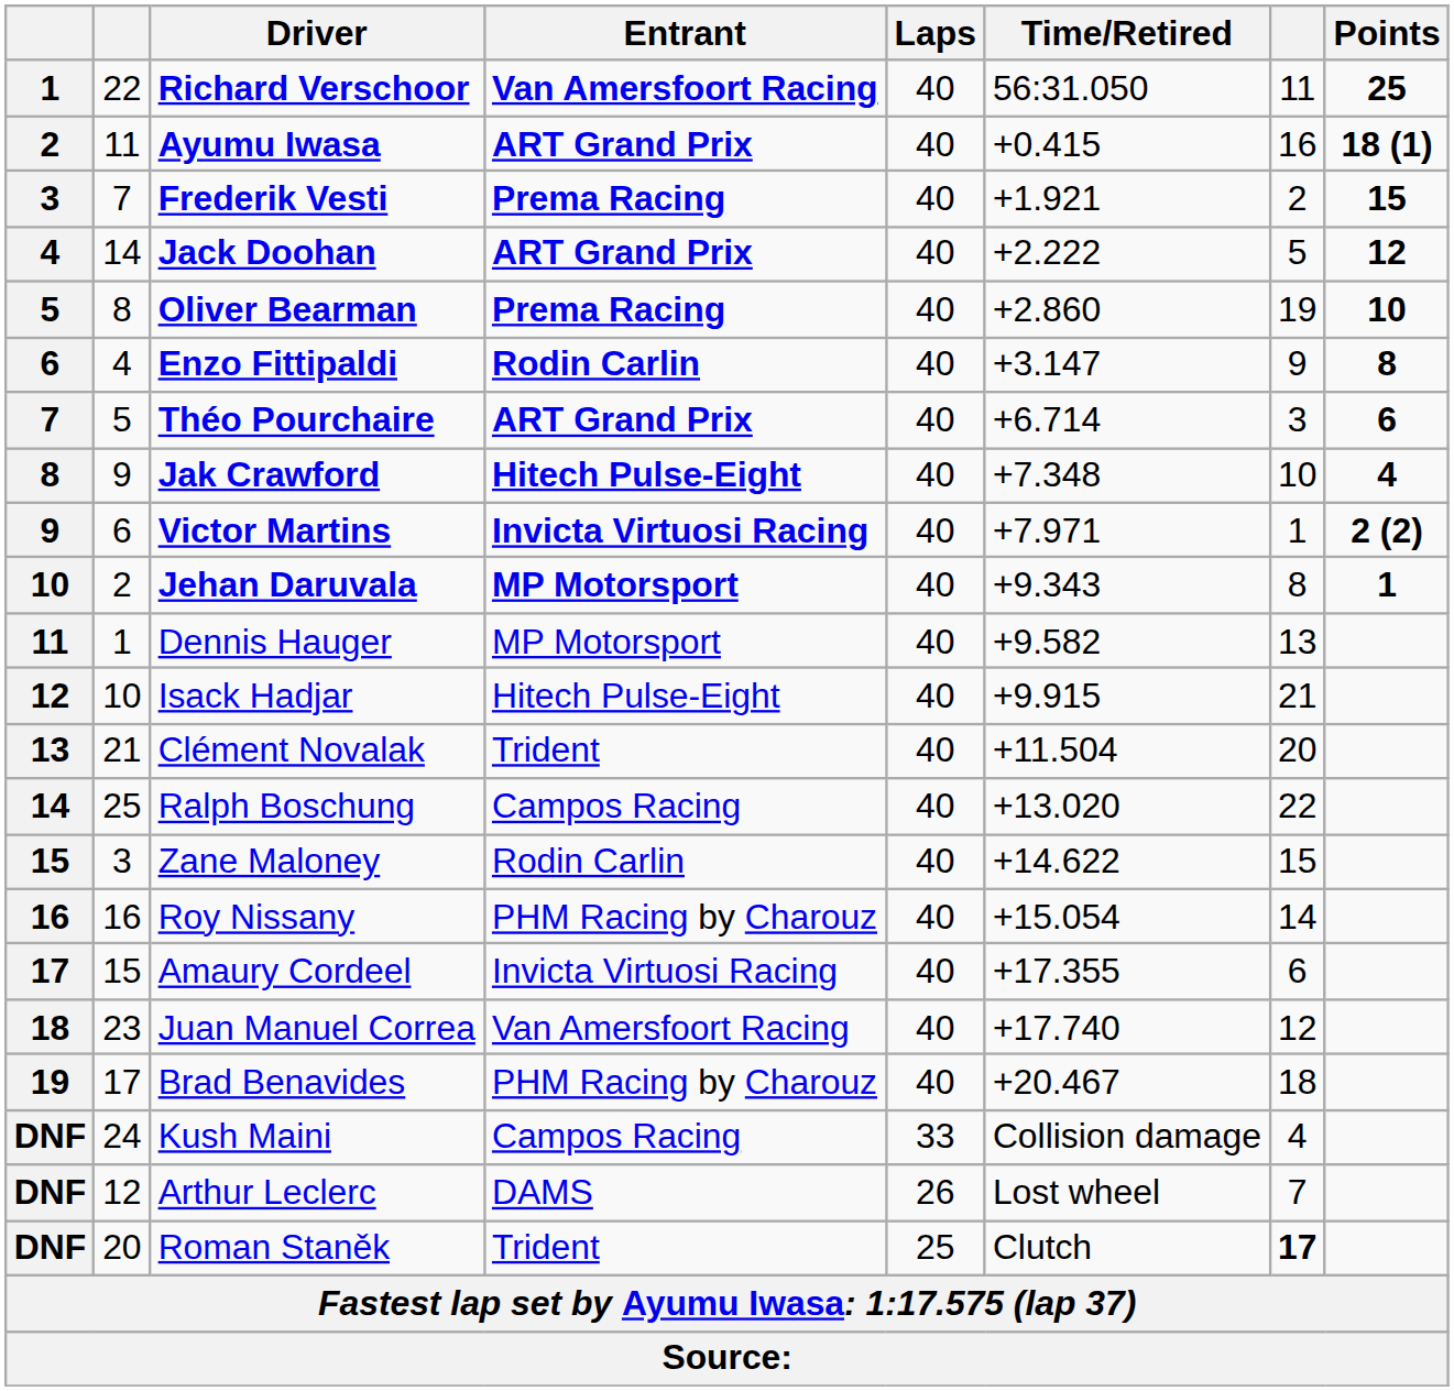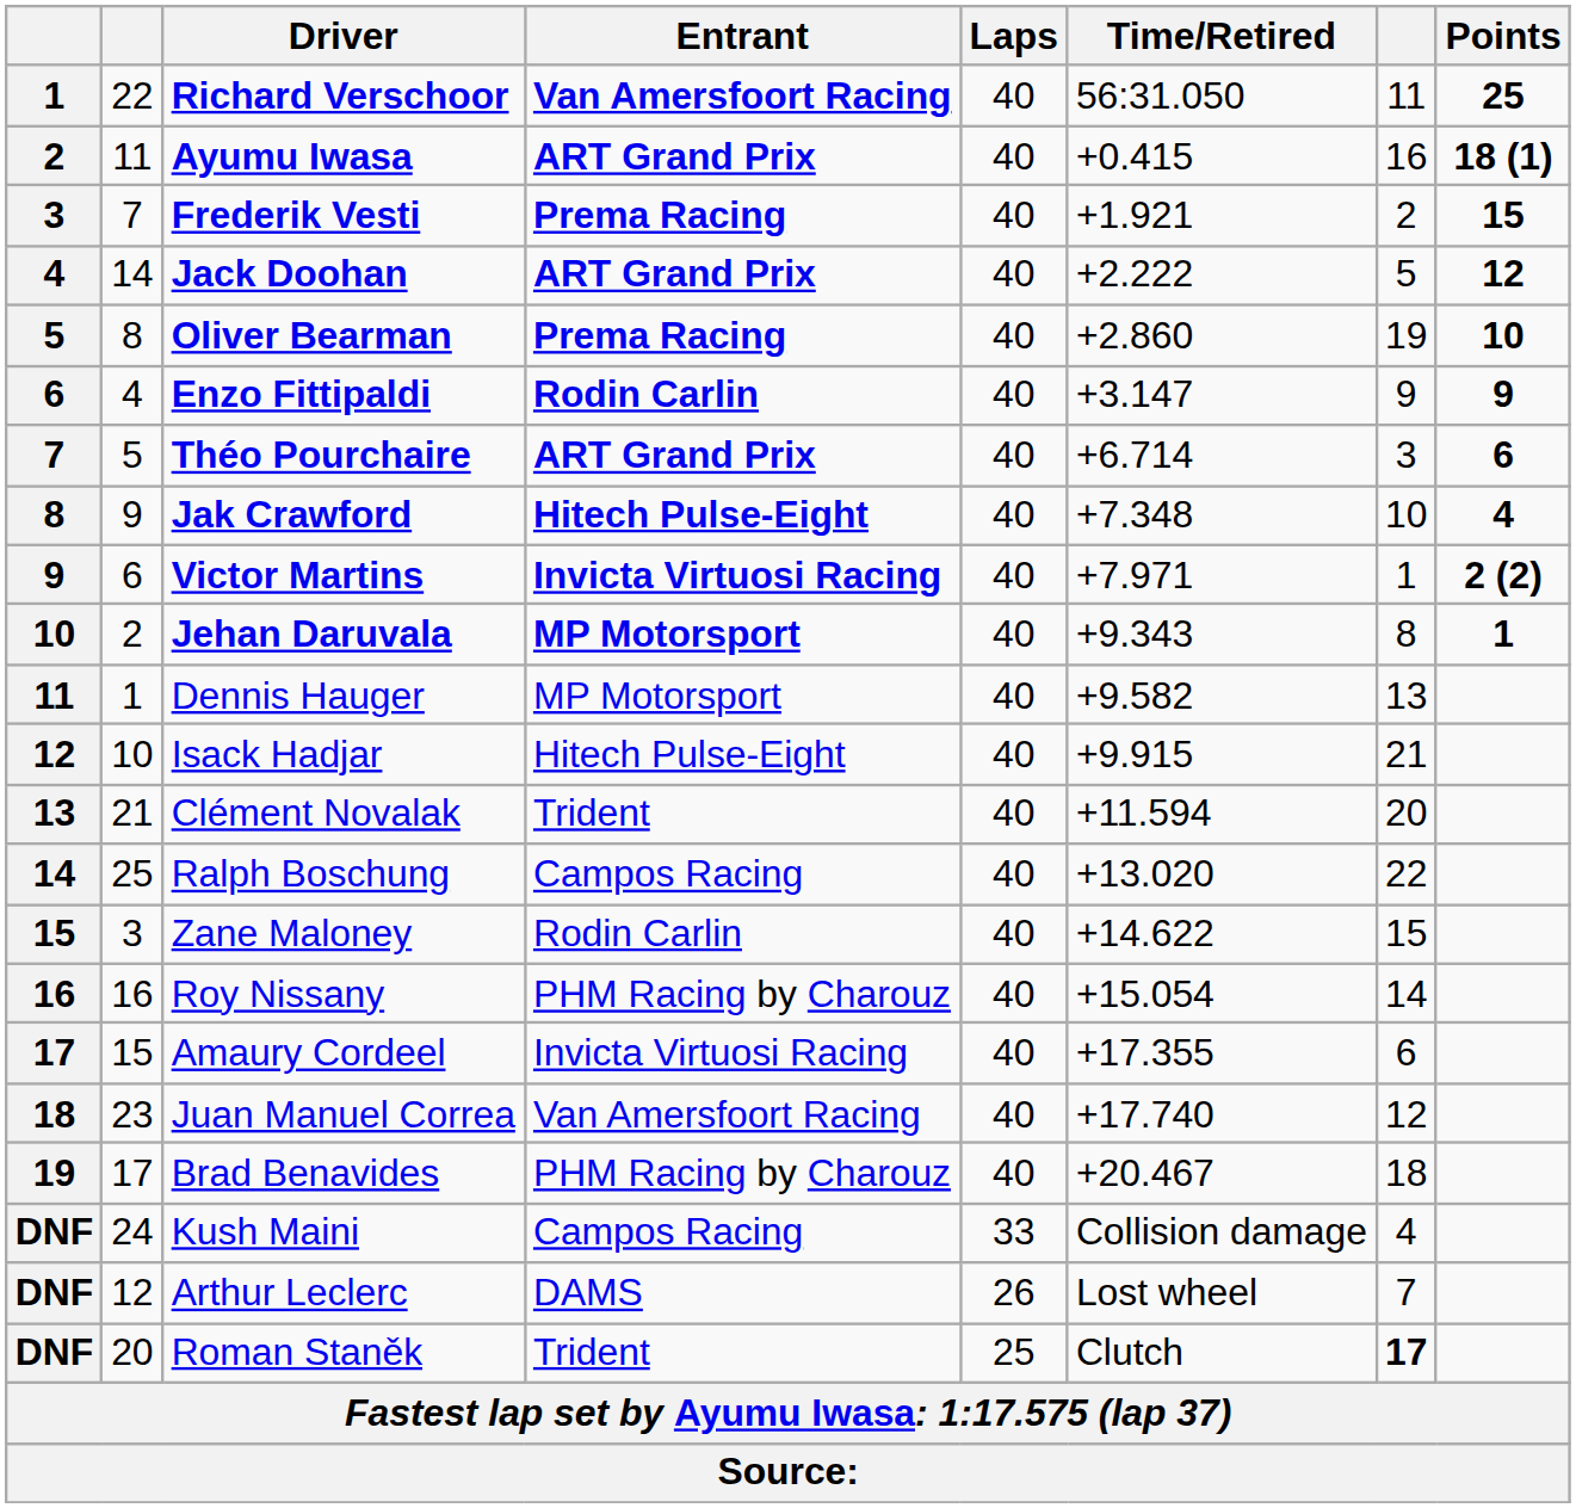 <table class="wikitable" style="font-size:85%">
 <tr>
 <th scope="col"></th>
 <th scope="col"></th>
 <th scope="col">Driver</th>
 <th scope="col">Entrant</th>
 <th scope="col">Laps</th>
 <th scope="col">Time/Retired</th>
 <th scope="col"></th>
 <th scope="col">Points</th>
 </tr>
 <tr>
 <th>1</th>
 <td align="center">22</td>
 <td> <strong><a href='#'>Richard Verschoor</a></strong></td>
 <td><strong><a href='#'>Van Amersfoort Racing</a></strong></td>
 <td align="center">40</td>
 <td>56:31.050</td>
 <td align="center">11</td>
 <td align="center"><strong>25</strong></td>
 </tr>
 <tr>
 <th>2</th>
 <td align="center">11</td>
 <td> <strong><a href='#'>Ayumu Iwasa</a></strong></td>
 <td><strong><a href='#'>ART Grand Prix</a></strong></td>
 <td align="center">40</td>
 <td>+0.415</td>
 <td align="center">16</td>
 <td align="center"><strong>18 (1)</strong></td>
 </tr>
 <tr>
 <th>3</th>
 <td align="center">7</td>
 <td> <strong><a href='#'>Frederik Vesti</a></strong></td>
 <td><strong><a href='#'>Prema Racing</a></strong></td>
 <td align="center">40</td>
 <td>+1.921</td>
 <td align="center">2</td>
 <td align="center"><strong>15</strong></td>
 </tr>
 <tr>
 <th>4</th>
 <td align="center">14</td>
 <td> <strong><a href='#'>Jack Doohan</a></strong></td>
 <td><strong><a href='#'>ART Grand Prix</a></strong></td>
 <td align="center">40</td>
 <td>+2.222</td>
 <td align="center">5</td>
 <td align="center"><strong>12</strong></td>
 </tr>
 <tr>
 <th>5</th>
 <td align="center">8</td>
 <td> <strong><a href='#'>Oliver Bearman</a></strong></td>
 <td><strong><a href='#'>Prema Racing</a></strong></td>
 <td align="center">40</td>
 <td>+2.860</td>
 <td align="center">19</td>
 <td align="center"><strong>10</strong></td>
 </tr>
 <tr>
 <th>6</th>
 <td align="center">4</td>
 <td> <strong><a href='#'>Enzo Fittipaldi</a></strong></td>
 <td><strong><a href='#'>Rodin Carlin</a></strong></td>
 <td align="center">40</td>
 <td>+3.147</td>
 <td align="center">9</td>
-<td align="center"><strong>8</strong></td>
+<td align="center"><strong>9</strong></td>
 </tr>
 <tr>
 <th>7</th>
 <td align="center">5</td>
 <td> <strong><a href='#'>Théo Pourchaire</a></strong></td>
 <td><strong><a href='#'>ART Grand Prix</a></strong></td>
 <td align="center">40</td>
 <td>+6.714</td>
 <td align="center">3</td>
 <td align="center"><strong>6</strong></td>
 </tr>
 <tr>
 <th>8</th>
 <td align="center">9</td>
 <td> <strong><a href='#'>Jak Crawford</a></strong></td>
 <td><strong><a href='#'>Hitech Pulse-Eight</a></strong></td>
 <td align="center">40</td>
 <td>+7.348</td>
 <td align="center">10</td>
 <td align="center"><strong>4</strong></td>
 </tr>
 <tr>
 <th>9</th>
 <td align="center">6</td>
 <td> <strong><a href='#'>Victor Martins</a></strong></td>
 <td><strong><a href='#'>Invicta Virtuosi Racing</a></strong></td>
 <td align="center">40</td>
 <td>+7.971</td>
 <td align="center">1</td>
 <td align="center"><strong>2 (2)</strong></td>
 </tr>
 <tr>
 <th>10</th>
 <td align="center">2</td>
 <td> <strong><a href='#'>Jehan Daruvala</a></strong></td>
 <td><strong><a href='#'>MP Motorsport</a></strong></td>
 <td align="center">40</td>
 <td>+9.343</td>
 <td align="center">8</td>
 <td align="center"><strong>1</strong></td>
 </tr>
 <tr>
 <th>11</th>
 <td align="center">1</td>
 <td> <a href='#'>Dennis Hauger</a></td>
 <td><a href='#'>MP Motorsport</a></td>
 <td align="center">40</td>
 <td>+9.582</td>
 <td align="center">13</td>
 <td align="center"></td>
 </tr>
 <tr>
 <th>12</th>
 <td align="center">10</td>
 <td> <a href='#'>Isack Hadjar</a></td>
 <td><a href='#'>Hitech Pulse-Eight</a></td>
 <td align="center">40</td>
 <td>+9.915</td>
 <td align="center">21</td>
 <td align="center"></td>
 </tr>
 <tr>
 <th>13</th>
 <td align="center">21</td>
 <td> <a href='#'>Clément Novalak</a></td>
 <td><a href='#'>Trident</a></td>
 <td align="center">40</td>
-<td>+11.504</td>
+<td>+11.594</td>
 <td align="center">20</td>
 <td align="center"></td>
 </tr>
 <tr>
 <th>14</th>
 <td align="center">25</td>
 <td> <a href='#'>Ralph Boschung</a></td>
 <td><a href='#'>Campos Racing</a></td>
 <td align="center">40</td>
 <td>+13.020</td>
 <td align="center">22</td>
 <td align="center"></td>
 </tr>
 <tr>
 <th>15</th>
 <td align="center">3</td>
 <td> <a href='#'>Zane Maloney</a></td>
 <td><a href='#'>Rodin Carlin</a></td>
 <td align="center">40</td>
 <td>+14.622</td>
 <td align="center">15</td>
 <td align="center"></td>
 </tr>
 <tr>
 <th>16</th>
 <td align="center">16</td>
 <td> <a href='#'>Roy Nissany</a></td>
 <td><a href='#'>PHM Racing</a> by <a href='#'>Charouz</a></td>
 <td align="center">40</td>
 <td>+15.054</td>
 <td align="center">14</td>
 <td align="center"></td>
 </tr>
 <tr>
 <th>17</th>
 <td align="center">15</td>
 <td> <a href='#'>Amaury Cordeel</a></td>
 <td><a href='#'>Invicta Virtuosi Racing</a></td>
 <td align="center">40</td>
 <td>+17.355</td>
 <td align="center">6</td>
 <td align="center"></td>
 </tr>
 <tr>
 <th>18</th>
 <td align="center">23</td>
 <td> <a href='#'>Juan Manuel Correa</a></td>
 <td><a href='#'>Van Amersfoort Racing</a></td>
 <td align="center">40</td>
 <td>+17.740</td>
 <td align="center">12</td>
 <td align="center"></td>
 </tr>
 <tr>
 <th>19</th>
 <td align="center">17</td>
 <td> <a href='#'>Brad Benavides</a></td>
 <td><a href='#'>PHM Racing</a> by <a href='#'>Charouz</a></td>
 <td align="center">40</td>
 <td>+20.467</td>
 <td align="center">18</td>
 <td align="center"></td>
 </tr>
 <tr>
 <th>DNF</th>
 <td align="center">24</td>
 <td> <a href='#'>Kush Maini</a></td>
 <td><a href='#'>Campos Racing</a></td>
 <td align="center">33</td>
 <td>Collision damage</td>
 <td align="center">4</td>
 <td align="center"></td>
 </tr>
 <tr>
 <th>DNF</th>
 <td align="center">12</td>
 <td> <a href='#'>Arthur Leclerc</a></td>
 <td><a href='#'>DAMS</a></td>
 <td align="center">26</td>
 <td>Lost wheel</td>
 <td align="center">7</td>
 <td align="center"></td>
 </tr>
 <tr>
 <th>DNF</th>
 <td align="center">20</td>
 <td> <a href='#'>Roman Staněk</a></td>
 <td><a href='#'>Trident</a></td>
 <td align="center">25</td>
 <td>Clutch</td>
 <td align="center"><strong>17</strong></td>
 <td align="center"></td>
 </tr>
 <tr>
 <th colspan="8"><em>Fastest lap set by</em> <strong> <a href='#'>Ayumu Iwasa</a><strong><em>: 1:17.575 (lap 37)<em></th>
 </tr>
 <tr>
 <th colspan="8">Source:</th>
 </tr>
 </table>
